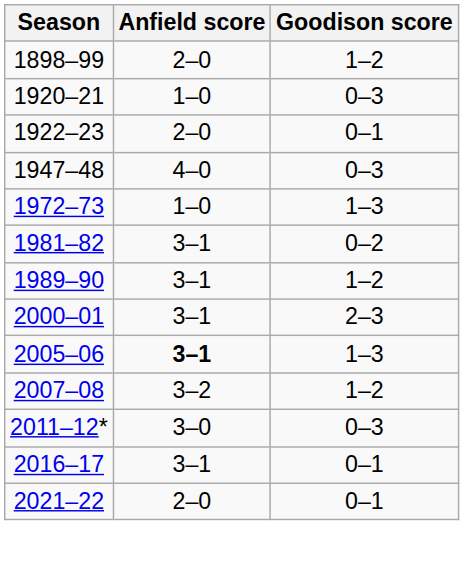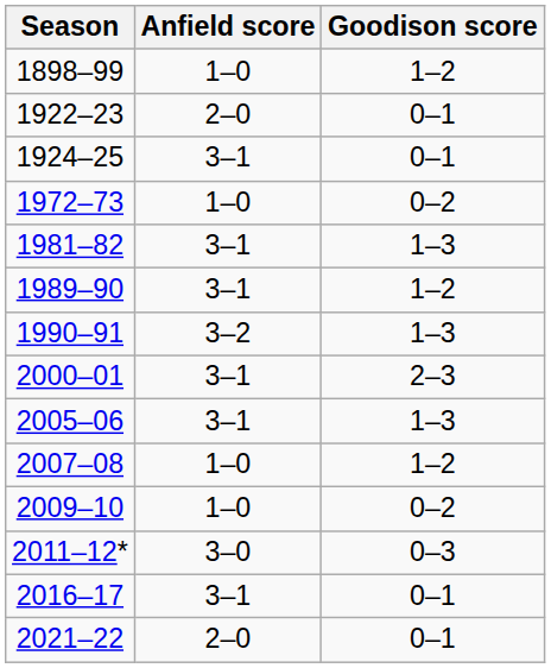 <table class="wikitable" style="text-align:center;">
 <tr>
 <th>Season</th>
 <th>Anfield score</th>
 <th>Goodison score</th>
 </tr>
 <tr>
 <td>1898–99</td>
-<td>2–0</td>
+<td>1–0</td>
 <td>1–2</td>
-</tr>
-<tr>
-<td>1920–21</td>
-<td>1–0</td>
-<td>0–3</td>
 </tr>
 <tr>
 <td>1922–23</td>
 <td>2–0</td>
 <td>0–1</td>
 </tr>
 <tr>
-<td>1947–48</td>
-<td>4–0</td>
-<td>0–3</td>
+<td>1924–25</td>
+<td>3–1</td>
+<td>0–1</td>
 </tr>
 <tr>
 <td><a href='#'>1972–73</a></td>
 <td>1–0</td>
-<td>1–3</td>
+<td>0–2</td>
 </tr>
 <tr>
 <td><a href='#'>1981–82</a></td>
 <td>3–1</td>
-<td>0–2</td>
+<td>1–3</td>
 </tr>
 <tr>
 <td><a href='#'>1989–90</a></td>
 <td>3–1</td>
 <td>1–2</td>
+</tr>
+<tr>
+<td><a href='#'>1990–91</a></td>
+<td>3–2</td>
+<td>1–3</td>
 </tr>
 <tr>
 <td><a href='#'>2000–01</a></td>
 <td>3–1</td>
 <td>2–3</td>
 </tr>
 <tr>
 <td><a href='#'>2005–06</a></td>
-<td><strong>3–1</strong></td>
+<td>3–1</td>
 <td>1–3</td>
 </tr>
 <tr>
 <td><a href='#'>2007–08</a></td>
-<td>3–2</td>
+<td>1–0</td>
 <td>1–2</td>
+</tr>
+<tr>
+<td><a href='#'>2009–10</a></td>
+<td>1–0</td>
+<td>0–2</td>
 </tr>
 <tr>
 <td><a href='#'>2011–12</a>*</td>
 <td>3–0</td>
 <td>0–3</td>
 </tr>
 <tr>
 <td><a href='#'>2016–17</a></td>
 <td>3–1</td>
 <td>0–1</td>
 </tr>
 <tr>
 <td><a href='#'>2021–22</a></td>
 <td>2–0</td>
 <td>0–1</td>
 </tr>
 </table>
